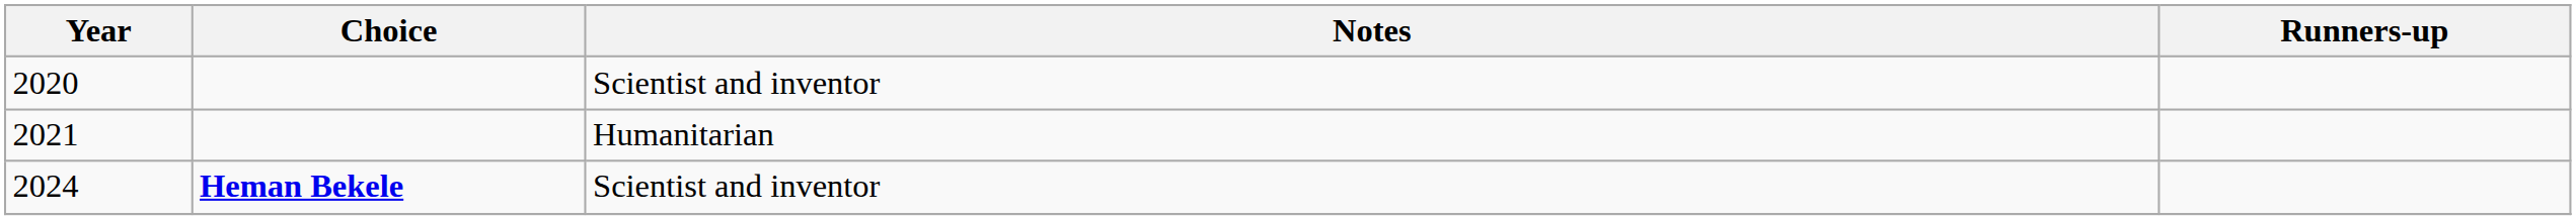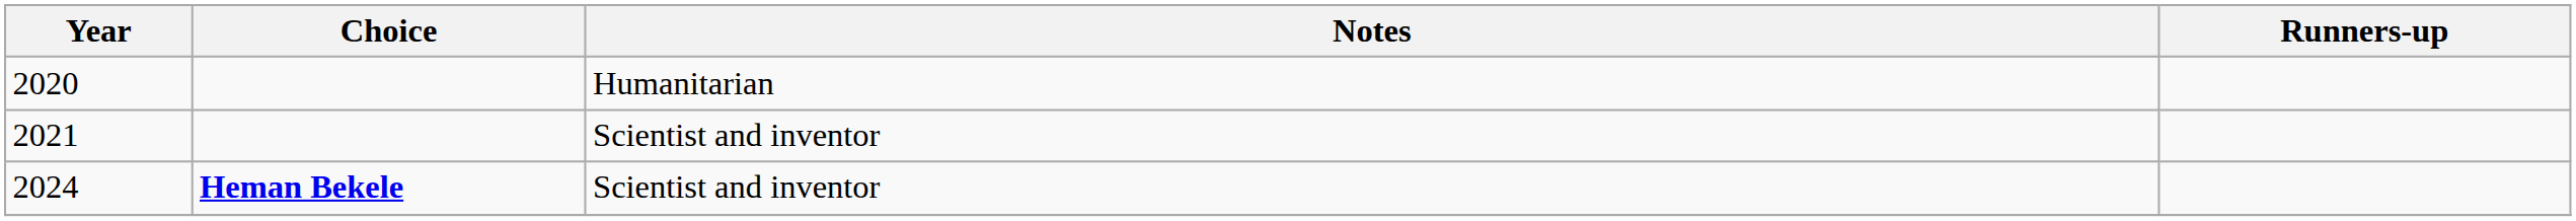 <table class="wikitable unsortable plainrowheaders">
 <tr>
 <th scope="col" width="2%">Year</th>
 <th scope="col" width="5%">Choice</th>
 <th scope="col" width="20%">Notes</th>
 <th scope="col" width="5%">Runners-up</th>
 </tr>
 <tr>
 <td>2020</td>
 <td></td>
-<td>Scientist and inventor</td>
+<td>Humanitarian</td>
 <td></td>
 </tr>
 <tr>
 <td>2021</td>
 <td></td>
-<td>Humanitarian</td>
+<td>Scientist and inventor</td>
 <td></td>
 </tr>
 <tr>
 <td>2024</td>
 <td><strong><a href='#'>Heman Bekele</a></strong></td>
 <td>Scientist and inventor</td>
 <td></td>
 </tr>
 <tr>
 </tr>
 </table>
